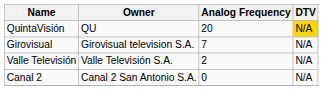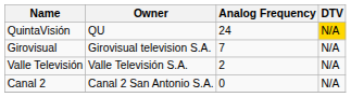 <table class="wikitable">
 <tr>
 <th>Name</th>
 <th>Owner</th>
 <th>Analog Frequency</th>
 <th>DTV</th>
 </tr>
 <tr>
 <td>QuintaVisión</td>
 <td>QU</td>
-<td>20</td>
+<td>24</td>
 <td style="background: gold;">N/A</td>
 </tr>
 <tr>
 <td>Girovisual</td>
 <td>Girovisual television S.A.</td>
 <td>7</td>
 <td>N/A</td>
 </tr>
 <tr>
 <td>Valle Televisión</td>
 <td>Valle Televisión S.A.</td>
 <td>2</td>
 <td>N/A</td>
 </tr>
 <tr>
 <td>Canal 2</td>
 <td>Canal 2 San Antonio S.A.</td>
 <td>0</td>
 <td>N/A</td>
 </tr>
 <tr>
 </tr>
 </table>
